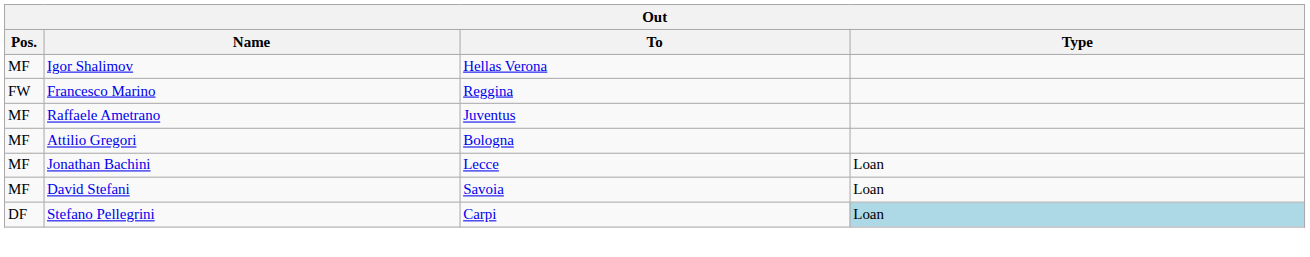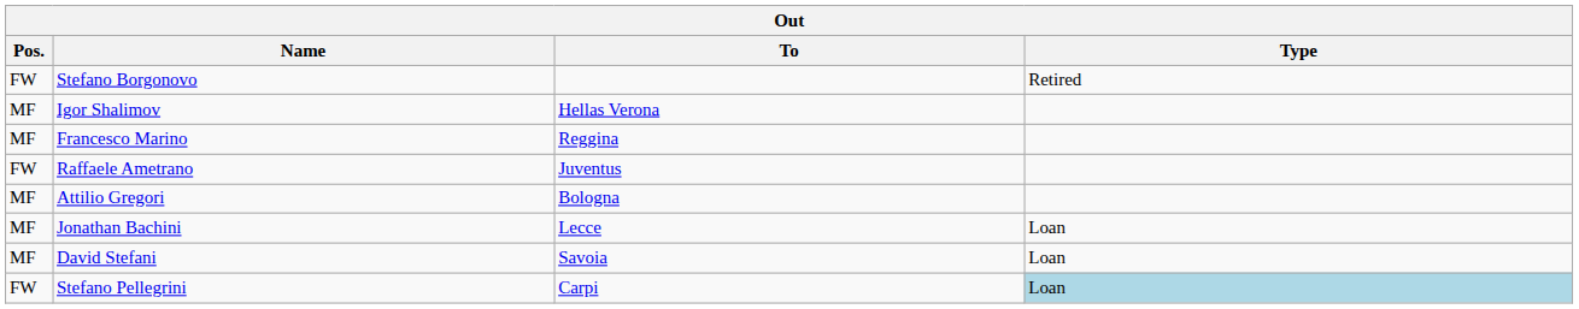 <table class="wikitable" style="font-size:90%;width:99%;">
 <tr>
 <th colspan="4">Out</th>
 </tr>
 <tr>
 <th width=3%>Pos.</th>
 <th width=32%>Name</th>
 <th width=30%>To</th>
 <th width=35%>Type</th>
 </tr>
 <tr>
+<td>FW</td>
+<td><a href='#'>Stefano Borgonovo</a></td>
+<td></td>
+<td>Retired</td>
+</tr>
+<tr>
 <td>MF</td>
 <td><a href='#'>Igor Shalimov</a></td>
 <td><a href='#'>Hellas Verona</a></td>
 <td></td>
 </tr>
 <tr>
-<td>FW</td>
+<td>MF</td>
 <td><a href='#'>Francesco Marino</a></td>
 <td><a href='#'>Reggina</a></td>
 <td></td>
 </tr>
 <tr>
-<td>MF</td>
+<td>FW</td>
 <td><a href='#'>Raffaele Ametrano</a></td>
 <td><a href='#'>Juventus</a></td>
 <td></td>
 </tr>
 <tr>
 <td>MF</td>
 <td><a href='#'>Attilio Gregori</a></td>
 <td><a href='#'>Bologna</a></td>
 <td></td>
 </tr>
 <tr>
 <td>MF</td>
 <td><a href='#'>Jonathan Bachini</a></td>
 <td><a href='#'>Lecce</a></td>
 <td>Loan</td>
 </tr>
 <tr>
 <td>MF</td>
 <td><a href='#'>David Stefani</a></td>
 <td><a href='#'>Savoia</a></td>
 <td>Loan</td>
 </tr>
 <tr>
-<td>DF</td>
+<td>FW</td>
 <td><a href='#'>Stefano Pellegrini</a></td>
 <td><a href='#'>Carpi</a></td>
 <td style="background: lightblue;">Loan</td>
 </tr>
 </table>
